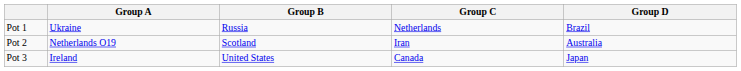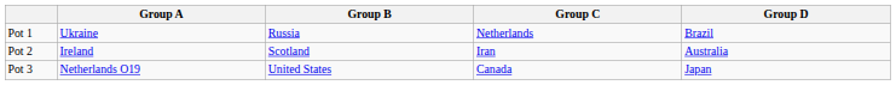 <table class="wikitable" style="width:95%">
 <tr>
 <th width=5%></th>
 <th width=20%><strong>Group A</strong></th>
 <th width=20%><strong>Group B</strong></th>
 <th width=20%><strong>Group C</strong></th>
 <th width=20%><strong>Group D</strong></th>
 </tr>
 <tr>
 <td>Pot 1</td>
 <td> <a href='#'>Ukraine</a></td>
 <td> <a href='#'>Russia</a></td>
 <td> <a href='#'>Netherlands</a></td>
 <td> <a href='#'>Brazil</a></td>
 </tr>
 <tr>
 <td>Pot 2</td>
-<td> <a href='#'>Netherlands O19</a></td>
+<td> <a href='#'>Ireland</a></td>
 <td> <a href='#'>Scotland</a></td>
 <td> <a href='#'>Iran</a></td>
 <td> <a href='#'>Australia</a></td>
 </tr>
 <tr>
 <td>Pot 3</td>
-<td> <a href='#'>Ireland</a></td>
+<td> <a href='#'>Netherlands O19</a></td>
 <td> <a href='#'>United States</a></td>
 <td> <a href='#'>Canada</a></td>
 <td> <a href='#'>Japan</a></td>
 </tr>
 </table>
